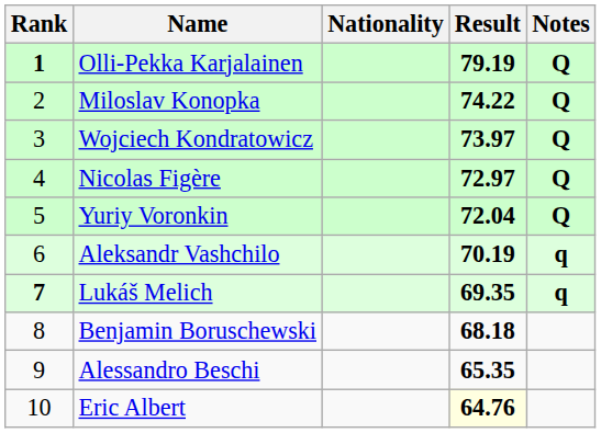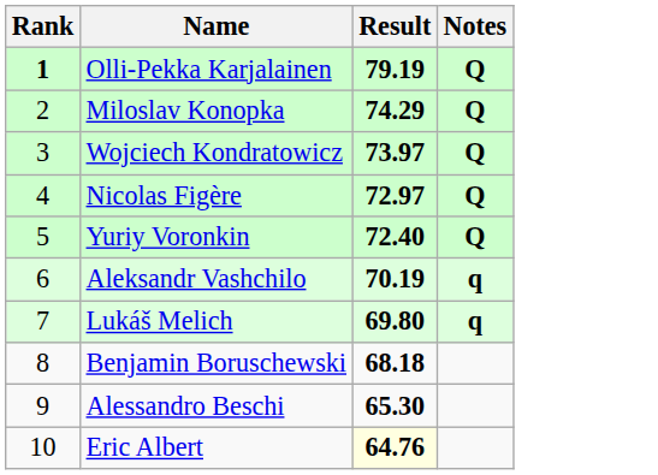 <table class="wikitable sortable" style="text-align:center">
 <tr>
 <th>Rank</th>
 <th>Name</th>
-<th>Nationality</th>
 <th>Result</th>
 <th>Notes</th>
 </tr>
 <tr bgcolor=ccffcc>
 <td><strong>1</strong></td>
 <td align=left><a href='#'>Olli-Pekka Karjalainen</a></td>
-<td align=left></td>
 <td><strong>79.19</strong></td>
 <td><strong>Q</strong></td>
 </tr>
 <tr bgcolor=ccffcc>
 <td>2</td>
 <td align=left><a href='#'>Miloslav Konopka</a></td>
-<td align=left></td>
-<td><strong>74.22</strong></td>
+<td><strong>74.29</strong></td>
 <td><strong>Q</strong></td>
 </tr>
 <tr bgcolor=ccffcc>
 <td>3</td>
 <td align=left><a href='#'>Wojciech Kondratowicz</a></td>
-<td align=left></td>
 <td><strong>73.97</strong></td>
 <td><strong>Q</strong></td>
 </tr>
 <tr bgcolor=ccffcc>
 <td>4</td>
 <td align=left><a href='#'>Nicolas Figère</a></td>
-<td align=left></td>
 <td><strong>72.97</strong></td>
 <td><strong>Q</strong></td>
 </tr>
 <tr bgcolor=ccffcc>
 <td>5</td>
 <td align=left><a href='#'>Yuriy Voronkin</a></td>
-<td align=left></td>
-<td><strong>72.04</strong></td>
+<td><strong>72.40</strong></td>
 <td><strong>Q</strong></td>
 </tr>
 <tr bgcolor=ddffdd>
 <td>6</td>
 <td align=left><a href='#'>Aleksandr Vashchilo</a></td>
-<td align=left></td>
 <td><strong>70.19</strong></td>
 <td><strong>q</strong></td>
 </tr>
 <tr bgcolor=ddffdd>
-<td><strong>7</strong></td>
+<td>7</td>
 <td align=left><a href='#'>Lukáš Melich</a></td>
-<td align=left></td>
-<td><strong>69.35</strong></td>
+<td><strong>69.80</strong></td>
 <td><strong>q</strong></td>
 </tr>
 <tr>
 <td>8</td>
 <td align=left><a href='#'>Benjamin Boruschewski</a></td>
-<td align=left></td>
 <td><strong>68.18</strong></td>
 <td></td>
 </tr>
 <tr>
 <td>9</td>
 <td align=left><a href='#'>Alessandro Beschi</a></td>
-<td align=left></td>
-<td><strong>65.35</strong></td>
+<td><strong>65.30</strong></td>
 <td></td>
 </tr>
 <tr>
 <td>10</td>
 <td align=left><a href='#'>Eric Albert</a></td>
-<td align=left></td>
 <td style="background: lightyellow;"><strong>64.76</strong></td>
 <td></td>
 </tr>
 </table>
